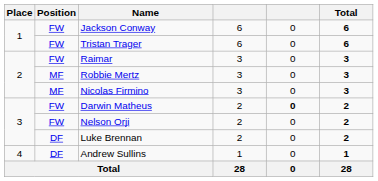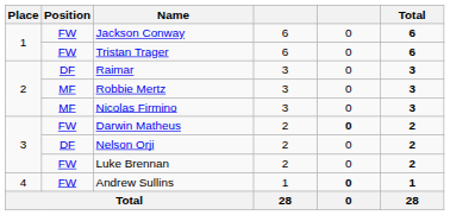 <table class="wikitable" style="font-size: 95%; text-align: center;">
 <tr>
 <th width=30>Place</th>
 <th width=30>Position</th>
 <th width=200>Name</th>
 <th width=75></th>
 <th width=75></th>
 <th width=75><strong>Total</strong></th>
 </tr>
 <tr>
 <td rowspan=2>1</td>
 <td><a href='#'>FW</a></td>
 <td align="left"> <a href='#'>Jackson Conway</a></td>
 <td>6</td>
 <td>0</td>
 <td><strong>6</strong></td>
 </tr>
 <tr>
 <td><a href='#'>FW</a></td>
 <td align="left"> <a href='#'>Tristan Trager</a></td>
 <td>6</td>
 <td>0</td>
 <td><strong>6</strong></td>
 </tr>
 <tr>
 <td rowspan=3>2</td>
-<td><a href='#'>FW</a></td>
+<td><a href='#'>DF</a></td>
 <td align="left"> <a href='#'>Raimar</a></td>
 <td>3</td>
 <td>0</td>
 <td><strong>3</strong></td>
 </tr>
 <tr>
 <td><a href='#'>MF</a></td>
 <td align="left"> <a href='#'>Robbie Mertz</a></td>
 <td>3</td>
 <td>0</td>
 <td><strong>3</strong></td>
 </tr>
 <tr>
 <td><a href='#'>MF</a></td>
 <td align="left"> <a href='#'>Nicolas Firmino</a></td>
 <td>3</td>
 <td>0</td>
 <td><strong>3</strong></td>
 </tr>
 <tr>
 <td rowspan=3>3</td>
 <td><a href='#'>FW</a></td>
 <td align="left"> <a href='#'>Darwin Matheus</a></td>
 <td>2</td>
 <td><strong>0</strong></td>
 <td><strong>2</strong></td>
 </tr>
 <tr>
-<td><a href='#'>FW</a></td>
+<td><a href='#'>DF</a></td>
 <td align="left"> <a href='#'>Nelson Orji</a></td>
 <td>2</td>
 <td>0</td>
 <td><strong>2</strong></td>
 </tr>
 <tr>
-<td><a href='#'>DF</a></td>
+<td><a href='#'>FW</a></td>
 <td align="left"> Luke Brennan</td>
 <td>2</td>
 <td>0</td>
 <td><strong>2</strong></td>
 </tr>
 <tr>
 <td>4</td>
-<td><a href='#'>DF</a></td>
+<td><a href='#'>FW</a></td>
 <td align="left"> Andrew Sullins</td>
 <td>1</td>
-<td>0</td>
+<td><strong>0</strong></td>
 <td><strong>1</strong></td>
 </tr>
 <tr>
 <th colspan="3">Total</th>
 <th>28</th>
 <th>0</th>
 <th>28</th>
 </tr>
 </table>
